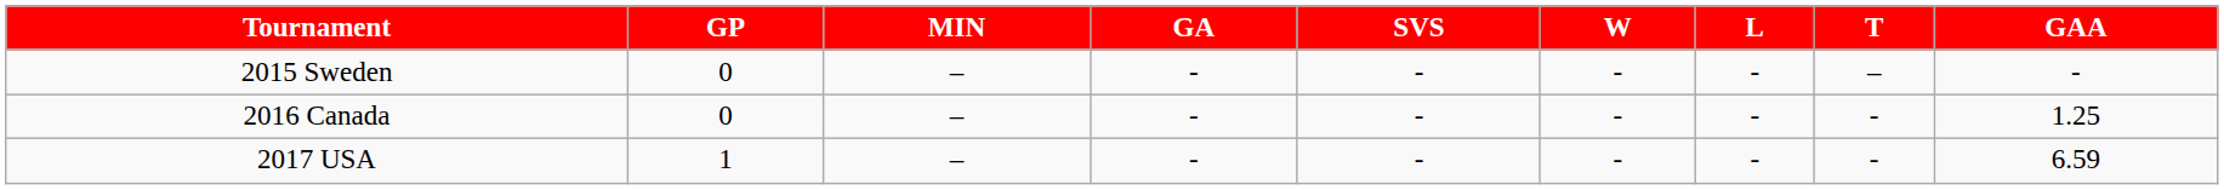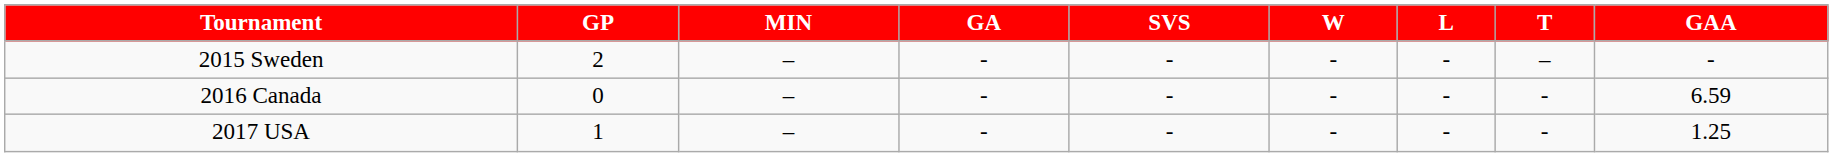 <table class="wikitable" style="width:80%;">
 <tr style="text-align:center; background:red; color:white;">
 <td><strong>Tournament</strong></td>
 <td><strong>GP</strong></td>
 <td><strong>MIN</strong></td>
 <td><strong>GA</strong></td>
 <td><strong>SVS</strong></td>
 <td><strong>W</strong></td>
 <td><strong>L</strong></td>
 <td><strong>T</strong></td>
 <td><strong>GAA</strong></td>
 </tr>
 <tr style="text-align:center;" bgcolor="">
 <td>2015 Sweden</td>
-<td>0</td>
+<td>2</td>
 <td>–</td>
 <td>-</td>
 <td>-</td>
 <td>-</td>
 <td>-</td>
 <td>–</td>
 <td>-</td>
 </tr>
 <tr style="text-align:center;" bgcolor="">
 <td>2016 Canada</td>
 <td>0</td>
 <td>–</td>
 <td>-</td>
 <td>-</td>
 <td>-</td>
 <td>-</td>
 <td>-</td>
-<td>1.25</td>
+<td>6.59</td>
 </tr>
 <tr style="text-align:center;" bgcolor="">
 <td>2017 USA</td>
 <td>1</td>
 <td>–</td>
 <td>-</td>
 <td>-</td>
 <td>-</td>
 <td>-</td>
 <td>-</td>
-<td>6.59</td>
+<td>1.25</td>
 </tr>
 </table>
